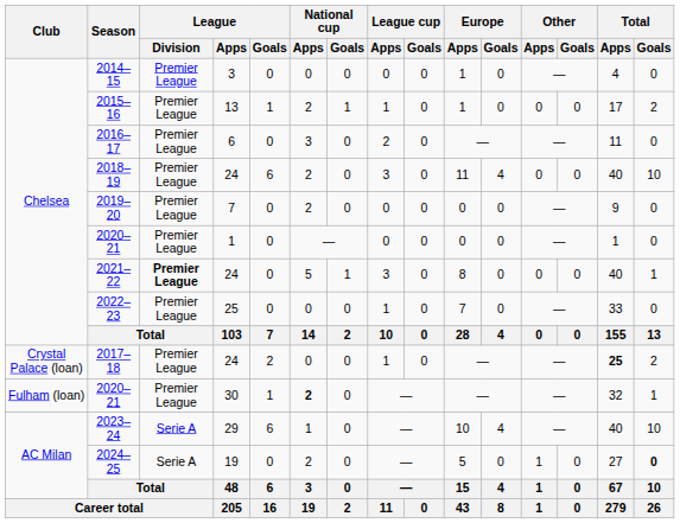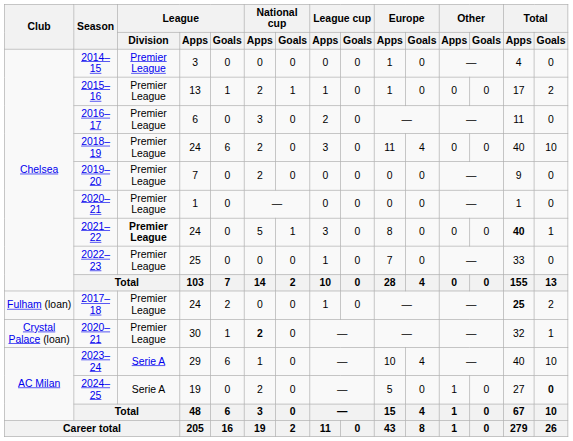 <table class=wikitable style=text-align:center>
 <tr>
 <th rowspan="2">Club</th>
 <th rowspan="2">Season</th>
 <th colspan="3">League</th>
 <th colspan="2">National cup</th>
 <th colspan="2">League cup</th>
 <th colspan="2">Europe</th>
 <th colspan="2">Other</th>
 <th colspan="2">Total</th>
 </tr>
 <tr>
 <th>Division</th>
 <th>Apps</th>
 <th>Goals</th>
 <th>Apps</th>
 <th>Goals</th>
 <th>Apps</th>
 <th>Goals</th>
 <th>Apps</th>
 <th>Goals</th>
 <th>Apps</th>
 <th>Goals</th>
 <th>Apps</th>
 <th>Goals</th>
 </tr>
 <tr>
 <td rowspan="9"><a href='#'>Chelsea</a></td>
 <td><a href='#'>2014–15</a></td>
 <td><a href='#'>Premier League</a></td>
 <td>3</td>
 <td>0</td>
 <td>0</td>
 <td>0</td>
 <td>0</td>
 <td>0</td>
 <td>1</td>
 <td>0</td>
 <td colspan="2">—</td>
 <td>4</td>
 <td>0</td>
 </tr>
 <tr>
 <td><a href='#'>2015–16</a></td>
 <td>Premier League</td>
 <td>13</td>
 <td>1</td>
 <td>2</td>
 <td>1</td>
 <td>1</td>
 <td>0</td>
 <td>1</td>
 <td>0</td>
 <td>0</td>
 <td>0</td>
 <td>17</td>
 <td>2</td>
 </tr>
 <tr>
 <td><a href='#'>2016–17</a></td>
 <td>Premier League</td>
 <td>6</td>
 <td>0</td>
 <td>3</td>
 <td>0</td>
 <td>2</td>
 <td>0</td>
 <td colspan="2">—</td>
 <td colspan="2">—</td>
 <td>11</td>
 <td>0</td>
 </tr>
 <tr>
 <td><a href='#'>2018–19</a></td>
 <td>Premier League</td>
 <td>24</td>
 <td>6</td>
 <td>2</td>
 <td>0</td>
 <td>3</td>
 <td>0</td>
 <td>11</td>
 <td>4</td>
 <td>0</td>
 <td>0</td>
 <td>40</td>
 <td>10</td>
 </tr>
 <tr>
 <td><a href='#'>2019–20</a></td>
 <td>Premier League</td>
 <td>7</td>
 <td>0</td>
 <td>2</td>
 <td>0</td>
 <td>0</td>
 <td>0</td>
 <td>0</td>
 <td>0</td>
 <td colspan="2">—</td>
 <td>9</td>
 <td>0</td>
 </tr>
 <tr>
 <td><a href='#'>2020–21</a></td>
 <td>Premier League</td>
 <td>1</td>
 <td>0</td>
 <td colspan="2">—</td>
 <td>0</td>
 <td>0</td>
 <td>0</td>
 <td>0</td>
 <td colspan="2">—</td>
 <td>1</td>
 <td>0</td>
 </tr>
 <tr>
 <td><a href='#'>2021–22</a></td>
 <td><strong>Premier League</strong></td>
 <td>24</td>
 <td>0</td>
 <td>5</td>
 <td>1</td>
 <td>3</td>
 <td>0</td>
 <td>8</td>
 <td>0</td>
 <td>0</td>
 <td>0</td>
-<td>40</td>
+<td><strong>40</strong></td>
 <td>1</td>
 </tr>
 <tr>
 <td><a href='#'>2022–23</a></td>
 <td>Premier League</td>
 <td>25</td>
 <td>0</td>
 <td>0</td>
 <td>0</td>
 <td>1</td>
 <td>0</td>
 <td>7</td>
 <td>0</td>
 <td colspan="2">—</td>
 <td>33</td>
 <td>0</td>
 </tr>
 <tr>
 <th colspan="2">Total</th>
 <th>103</th>
 <th>7</th>
 <th>14</th>
 <th>2</th>
 <th>10</th>
 <th>0</th>
 <th>28</th>
 <th>4</th>
 <th>0</th>
 <th>0</th>
 <th>155</th>
 <th>13</th>
 </tr>
 <tr>
-<td><a href='#'>Crystal Palace</a> (loan)</td>
+<td><a href='#'>Fulham</a> (loan)</td>
 <td><a href='#'>2017–18</a></td>
 <td>Premier League</td>
 <td>24</td>
 <td>2</td>
 <td>0</td>
 <td>0</td>
 <td>1</td>
 <td>0</td>
 <td colspan="2">—</td>
 <td colspan="2">—</td>
 <td><strong>25</strong></td>
 <td>2</td>
 </tr>
 <tr>
-<td><a href='#'>Fulham</a> (loan)</td>
+<td><a href='#'>Crystal Palace</a> (loan)</td>
 <td><a href='#'>2020–21</a></td>
 <td>Premier League</td>
 <td>30</td>
 <td>1</td>
 <td><strong>2</strong></td>
 <td>0</td>
 <td colspan="2">—</td>
 <td colspan="2">—</td>
 <td colspan="2">—</td>
 <td>32</td>
 <td>1</td>
 </tr>
 <tr>
 <td rowspan="3"><a href='#'>AC Milan</a></td>
 <td><a href='#'>2023–24</a></td>
 <td><a href='#'>Serie A</a></td>
 <td>29</td>
 <td>6</td>
 <td>1</td>
 <td>0</td>
 <td colspan="2">—</td>
 <td>10</td>
 <td>4</td>
 <td colspan="2">—</td>
 <td>40</td>
 <td>10</td>
 </tr>
 <tr>
 <td><a href='#'>2024–25</a></td>
 <td>Serie A</td>
 <td>19</td>
 <td>0</td>
 <td>2</td>
 <td>0</td>
 <td colspan="2">—</td>
 <td>5</td>
 <td>0</td>
 <td>1</td>
 <td>0</td>
 <td>27</td>
 <td><strong>0</strong></td>
 </tr>
 <tr>
 <th colspan="2">Total</th>
 <th>48</th>
 <th>6</th>
 <th>3</th>
 <th>0</th>
 <th colspan="2">—</th>
 <th>15</th>
 <th>4</th>
 <th>1</th>
 <th>0</th>
 <th>67</th>
 <th>10</th>
 </tr>
 <tr>
 <th colspan="3">Career total</th>
 <th>205</th>
 <th>16</th>
 <th>19</th>
 <th>2</th>
 <th>11</th>
 <th>0</th>
 <th>43</th>
 <th>8</th>
 <th>1</th>
 <th>0</th>
 <th>279</th>
 <th>26</th>
 </tr>
 </table>
